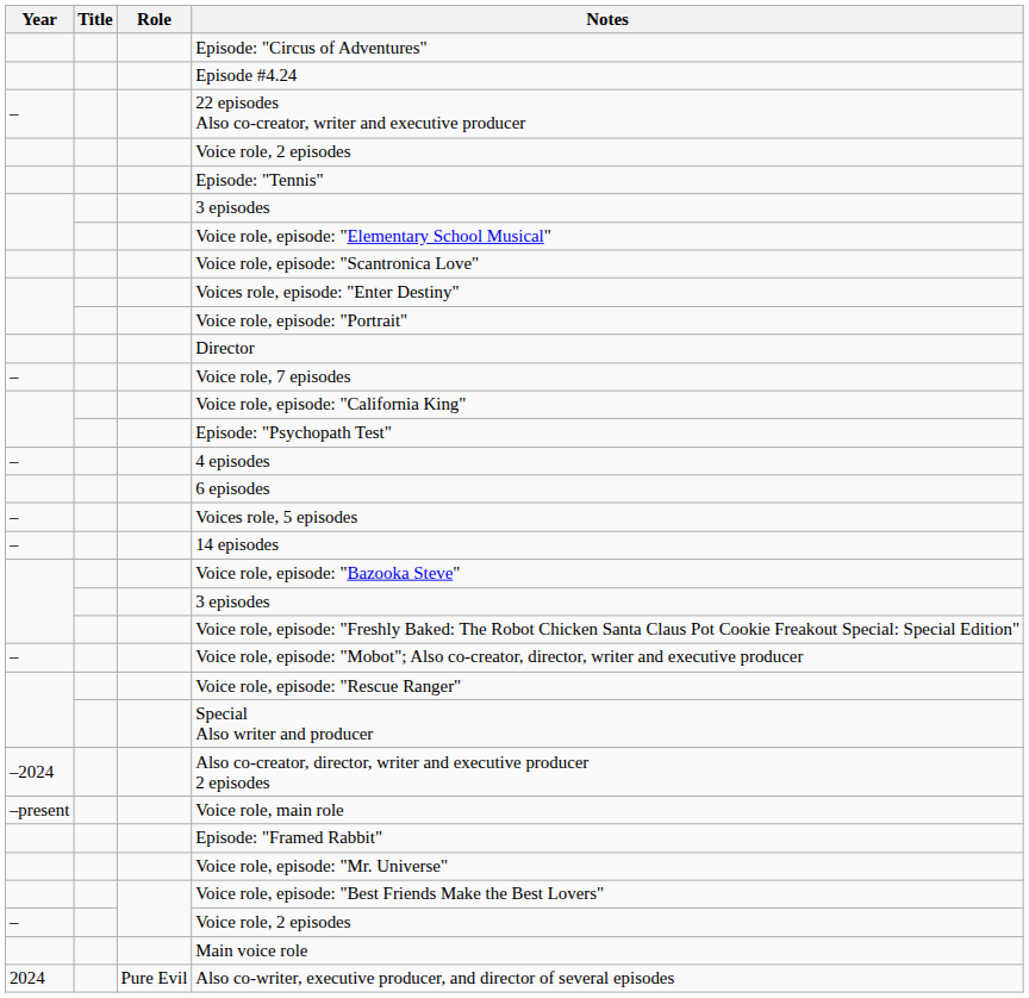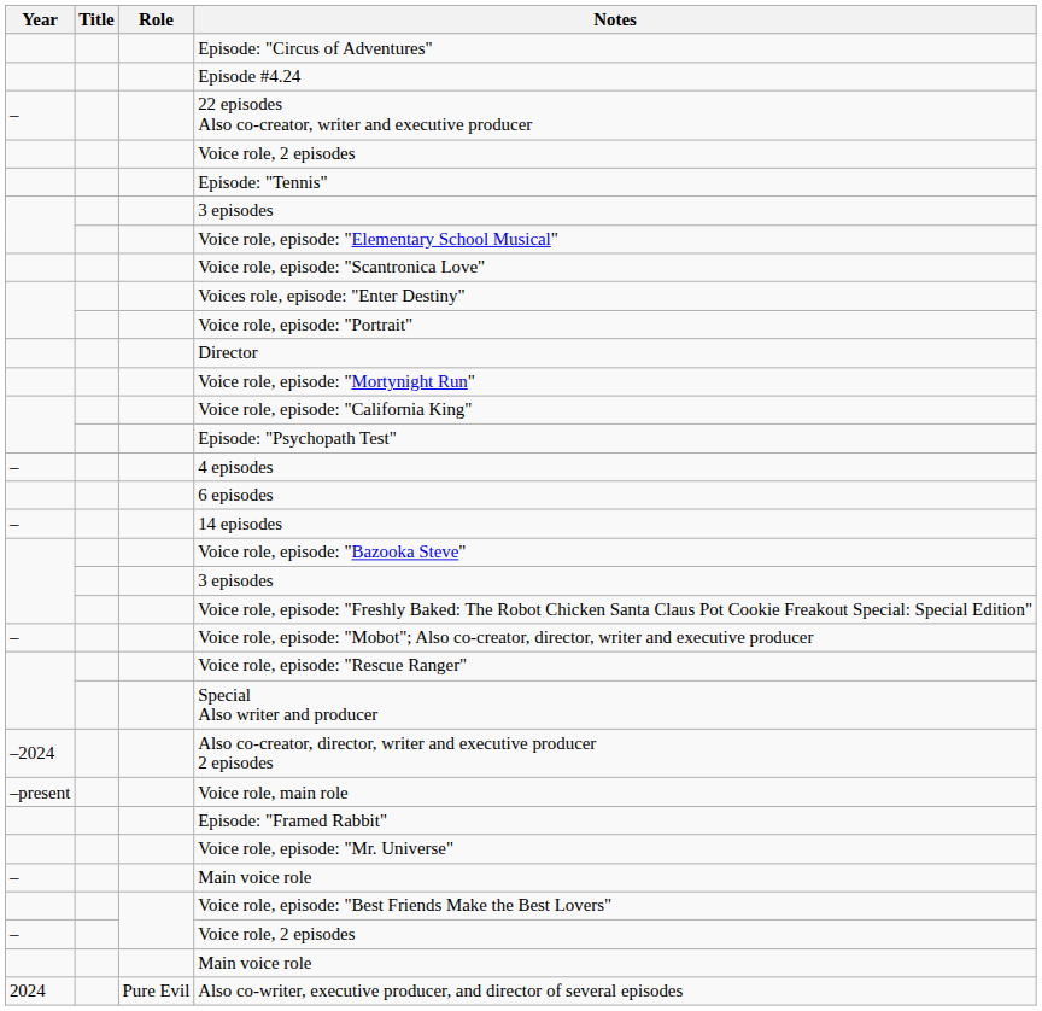 <table class="wikitable sortable">
 <tr style="background:#B0C4DE;">
 <th scope="col">Year</th>
 <th scope="col">Title</th>
 <th scope="col">Role</th>
 <th scope="col" class="unsortable">Notes</th>
 </tr>
 <tr>
 <td></td>
 <td><em></em></td>
 <td></td>
 <td>Episode: "Circus of Adventures"</td>
 </tr>
 <tr>
 <td></td>
 <td><em></em></td>
 <td></td>
 <td>Episode #4.24</td>
 </tr>
 <tr>
 <td>–</td>
 <td><em></em></td>
 <td></td>
 <td>22 episodes<br>Also co-creator, writer and executive producer</td>
 </tr>
 <tr>
 <td></td>
 <td><em></em></td>
 <td></td>
 <td>Voice role, 2 episodes</td>
 </tr>
 <tr>
 <td></td>
 <td><em></em></td>
 <td></td>
 <td>Episode: "Tennis"</td>
 </tr>
 <tr>
 <td rowspan="2"></td>
 <td><em></em></td>
 <td></td>
 <td>3 episodes</td>
 </tr>
 <tr>
 <td><em></em></td>
 <td></td>
 <td>Voice role, episode: "<a href='#'>Elementary School Musical</a>"</td>
 </tr>
 <tr>
 <td></td>
 <td><em></em></td>
 <td></td>
 <td>Voice role, episode: "Scantronica Love"</td>
 </tr>
 <tr>
 <td rowspan="2"></td>
 <td><em></em></td>
 <td></td>
 <td>Voices role, episode: "Enter Destiny"</td>
 </tr>
 <tr>
 <td><em></em></td>
 <td></td>
 <td>Voice role, episode: "Portrait"</td>
 </tr>
 <tr>
 <td></td>
 <td><em></em></td>
 <td></td>
 <td>Director</td>
 </tr>
 <tr>
-<td>–</td>
+<td></td>
 <td><em></em></td>
 <td></td>
-<td>Voice role, 7 episodes</td>
+<td>Voice role, episode: "<a href='#'>Mortynight Run</a>"</td>
 </tr>
 <tr>
 <td rowspan="2"></td>
 <td><em></em></td>
 <td></td>
 <td>Voice role, episode: "California King"</td>
 </tr>
 <tr>
 <td><em></em></td>
 <td></td>
 <td>Episode: "Psychopath Test"</td>
 </tr>
 <tr>
 <td>–</td>
 <td><em></em></td>
 <td></td>
 <td>4 episodes</td>
 </tr>
 <tr>
 <td></td>
 <td><em></em></td>
 <td></td>
 <td>6 episodes</td>
-</tr>
-<tr>
-<td>–</td>
-<td><em></em></td>
-<td></td>
-<td>Voices role, 5 episodes</td>
 </tr>
 <tr>
 <td>–</td>
 <td><em></em></td>
 <td></td>
 <td>14 episodes</td>
 </tr>
 <tr>
 <td rowspan="3"></td>
 <td><em></em></td>
 <td></td>
 <td>Voice role, episode: "<a href='#'>Bazooka Steve</a>"</td>
 </tr>
 <tr>
 <td><em></em></td>
 <td></td>
 <td>3 episodes</td>
 </tr>
 <tr>
 <td><em></em></td>
 <td></td>
 <td>Voice role, episode: "Freshly Baked: The Robot Chicken Santa Claus Pot Cookie Freakout Special: Special Edition"</td>
 </tr>
 <tr>
 <td>–</td>
 <td><em></em></td>
 <td></td>
 <td>Voice role, episode: "Mobot"; Also co-creator, director, writer and executive producer</td>
 </tr>
 <tr>
 <td rowspan="2"></td>
 <td><em></em></td>
 <td></td>
 <td>Voice role, episode: "Rescue Ranger"</td>
 </tr>
 <tr>
 <td><em></em></td>
 <td></td>
 <td>Special<br>Also writer and producer</td>
 </tr>
 <tr>
 <td>–2024</td>
 <td><em></em></td>
 <td></td>
 <td>Also co-creator, director, writer and executive producer<br>2 episodes</td>
 </tr>
 <tr>
 <td>–present</td>
 <td><em></em></td>
 <td></td>
 <td>Voice role, main role</td>
 </tr>
 <tr>
 <td></td>
 <td><em></em></td>
 <td></td>
 <td>Episode: "Framed Rabbit"</td>
 </tr>
 <tr>
 <td></td>
 <td><em></em></td>
 <td></td>
 <td>Voice role, episode: "Mr. Universe"</td>
 </tr>
 <tr>
+<td>–</td>
+<td><em></em></td>
+<td></td>
+<td>Main voice role</td>
+</tr>
+<tr>
 <td></td>
 <td><em></em></td>
 <td rowspan=2></td>
 <td>Voice role, episode: "Best Friends Make the Best Lovers"</td>
 </tr>
 <tr>
 <td>–</td>
 <td><em></em></td>
 <td>Voice role, 2 episodes</td>
 </tr>
 <tr>
 <td></td>
 <td><em></em></td>
 <td></td>
 <td>Main voice role</td>
 </tr>
 <tr>
 <td>2024</td>
 <td><em></em></td>
 <td>Pure Evil</td>
 <td>Also co-writer, executive producer, and director of several episodes</td>
 </tr>
 </table>
